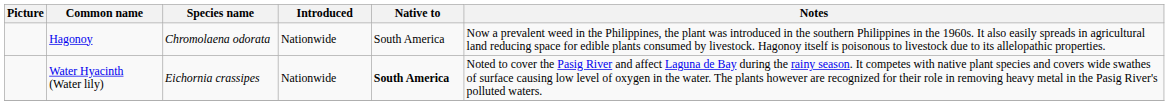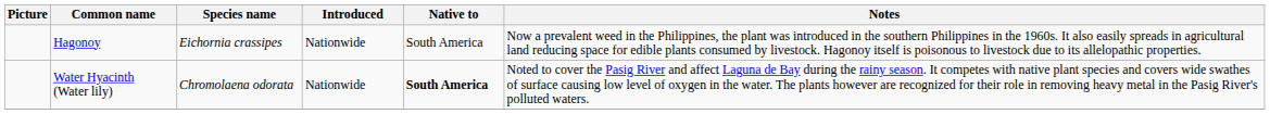 <table class="wikitable">
 <tr>
 <th>Picture</th>
 <th width=10%>Common name</th>
 <th width=10%>Species name</th>
 <th width=8%>Introduced</th>
 <th width=8%>Native to</th>
 <th>Notes</th>
 </tr>
 <tr>
 <td></td>
 <td><a href='#'>Hagonoy</a></td>
-<td><em>Chromolaena odorata</em></td>
+<td><em>Eichornia crassipes</em></td>
 <td>Nationwide</td>
 <td>South America</td>
 <td>Now a prevalent weed in the Philippines, the plant was introduced in the southern Philippines in the 1960s. It also easily spreads in agricultural land reducing space for edible plants consumed by livestock. Hagonoy itself is poisonous to livestock due to its allelopathic properties.</td>
 </tr>
 <tr>
 <td></td>
 <td><a href='#'>Water Hyacinth</a><br>(Water lily)</td>
-<td><em>Eichornia crassipes</em></td>
+<td><em>Chromolaena odorata</em></td>
 <td>Nationwide</td>
 <td><strong>South America</strong></td>
 <td>Noted to cover the <a href='#'>Pasig River</a> and affect <a href='#'>Laguna de Bay</a> during the <a href='#'>rainy season</a>. It competes with native plant species and covers wide swathes of surface causing low level of oxygen in the water. The plants however are recognized for their role in removing heavy metal in the Pasig River's polluted waters.</td>
 </tr>
 <tr>
 </tr>
 </table>
